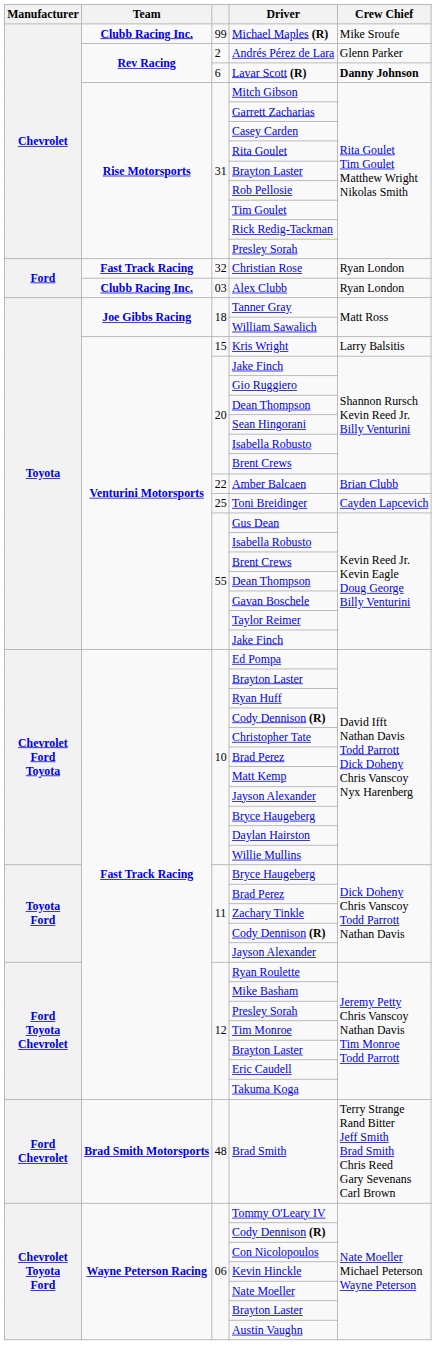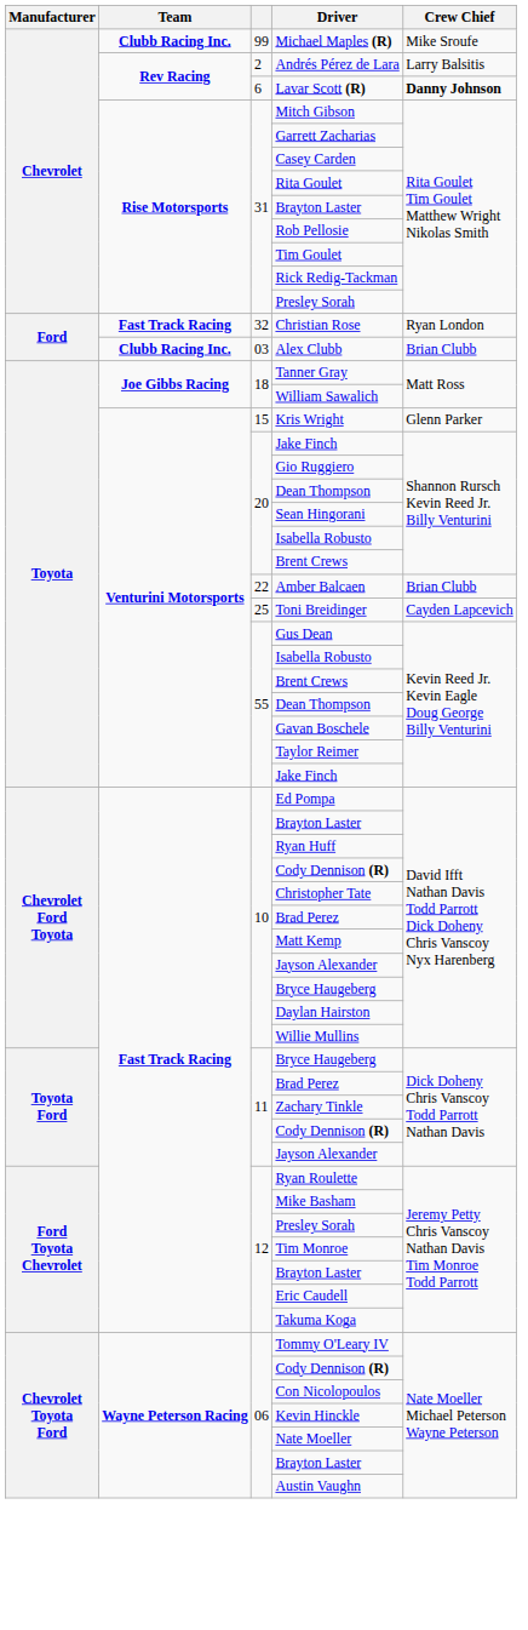 <table class="wikitable" style="font-size: 95%;">
 <tr>
 <th>Manufacturer</th>
 <th>Team</th>
 <th></th>
 <th>Driver</th>
 <th>Crew Chief</th>
 </tr>
 <tr>
 <th rowspan="12"><a href='#'>Chevrolet</a></th>
 <td style="text-align:center;"><strong><a href='#'>Clubb Racing Inc.</a></strong></td>
 <td>99</td>
 <td><a href='#'>Michael Maples</a> <strong>(R)</strong></td>
 <td>Mike Sroufe</td>
 </tr>
 <tr>
 <td rowspan="2" style="text-align:center;"><strong><a href='#'>Rev Racing</a></strong></td>
 <td>2</td>
 <td><a href='#'>Andrés Pérez de Lara</a></td>
-<td>Glenn Parker</td>
+<td>Larry Balsitis</td>
 </tr>
 <tr>
 <td>6</td>
 <td><a href='#'>Lavar Scott</a> <strong>(R)</strong></td>
 <td><strong>Danny Johnson</strong></td>
 </tr>
 <tr>
 <td rowspan=9 style="text-align:center;"><strong><a href='#'>Rise Motorsports</a></strong></td>
 <td rowspan=9>31</td>
 <td><a href='#'>Mitch Gibson</a> <small></small></td>
 <td rowspan=9><a href='#'>Rita Goulet</a> <small></small> <br> <a href='#'>Tim Goulet</a> <small></small> <br> Matthew Wright <small></small> <br> Nikolas Smith <small></small></td>
 </tr>
 <tr>
 <td><a href='#'>Garrett Zacharias</a> <small></small></td>
 </tr>
 <tr>
 <td><a href='#'>Casey Carden</a> <small></small></td>
 </tr>
 <tr>
 <td><a href='#'>Rita Goulet</a> <small></small></td>
 </tr>
 <tr>
 <td><a href='#'>Brayton Laster</a> <small></small></td>
 </tr>
 <tr>
 <td><a href='#'>Rob Pellosie</a> <small></small></td>
 </tr>
 <tr>
 <td><a href='#'>Tim Goulet</a> <small></small></td>
 </tr>
 <tr>
 <td><a href='#'>Rick Redig-Tackman</a> <small></small></td>
 </tr>
 <tr>
 <td><a href='#'>Presley Sorah</a> <small></small></td>
 </tr>
 <tr>
 <th rowspan=2><a href='#'>Ford</a></th>
 <td style="text-align:center;"><strong><a href='#'>Fast Track Racing</a></strong></td>
 <td>32</td>
 <td><a href='#'>Christian Rose</a></td>
 <td>Ryan London</td>
 </tr>
 <tr>
 <td style="text-align:center;"><strong><a href='#'>Clubb Racing Inc.</a></strong></td>
 <td>03</td>
 <td><a href='#'>Alex Clubb</a></td>
-<td>Ryan London</td>
+<td><a href='#'>Brian Clubb</a></td>
 </tr>
 <tr>
 <th rowspan="18"><a href='#'>Toyota</a></th>
 <td rowspan="2" style="text-align:center;"><strong><a href='#'>Joe Gibbs Racing</a></strong></td>
 <td rowspan="2">18</td>
 <td><a href='#'>Tanner Gray</a> <small></small></td>
 <td rowspan="2">Matt Ross</td>
 </tr>
 <tr>
 <td><a href='#'>William Sawalich</a> <small></small></td>
 </tr>
 <tr>
 <td rowspan="16" style="text-align:center;"><strong><a href='#'>Venturini Motorsports</a></strong></td>
 <td>15</td>
 <td><a href='#'>Kris Wright</a></td>
-<td>Larry Balsitis</td>
+<td>Glenn Parker</td>
 </tr>
 <tr>
 <td rowspan=6>20</td>
 <td><a href='#'>Jake Finch</a> <small></small></td>
 <td rowspan=6>Shannon Rursch <small></small> <br> Kevin Reed Jr. <small></small> <br> <a href='#'>Billy Venturini</a> <small></small></td>
 </tr>
 <tr>
 <td><a href='#'>Gio Ruggiero</a> <small></small></td>
 </tr>
 <tr>
 <td><a href='#'>Dean Thompson</a> <small></small></td>
 </tr>
 <tr>
 <td><a href='#'>Sean Hingorani</a> <small></small></td>
 </tr>
 <tr>
 <td><a href='#'>Isabella Robusto</a> <small></small></td>
 </tr>
 <tr>
 <td><a href='#'>Brent Crews</a> <small></small></td>
 </tr>
 <tr>
 <td>22</td>
 <td><a href='#'>Amber Balcaen</a></td>
 <td><a href='#'>Brian Clubb</a></td>
 </tr>
 <tr>
 <td>25</td>
 <td><a href='#'>Toni Breidinger</a></td>
 <td><a href='#'>Cayden Lapcevich</a></td>
 </tr>
 <tr>
 <td rowspan=7>55</td>
 <td><a href='#'>Gus Dean</a> <small></small></td>
 <td rowspan=7>Kevin Reed Jr. <small></small> <br> Kevin Eagle <small></small> <br> <a href='#'>Doug George</a> <small></small> <br> <a href='#'>Billy Venturini</a> <small></small></td>
 </tr>
 <tr>
 <td><a href='#'>Isabella Robusto</a> <small></small></td>
 </tr>
 <tr>
 <td><a href='#'>Brent Crews</a> <small></small></td>
 </tr>
 <tr>
 <td><a href='#'>Dean Thompson</a> <small></small></td>
 </tr>
 <tr>
 <td><a href='#'>Gavan Boschele</a> <small></small></td>
 </tr>
 <tr>
 <td><a href='#'>Taylor Reimer</a> <small></small></td>
 </tr>
 <tr>
 <td><a href='#'>Jake Finch</a> <small></small></td>
 </tr>
 <tr>
 <th rowspan=11><a href='#'>Chevrolet</a> <small></small> <br> <a href='#'>Ford</a> <small></small> <br> <a href='#'>Toyota</a> <small></small></th>
 <td rowspan=23 style="text-align:center;"><strong><a href='#'>Fast Track Racing</a></strong></td>
 <td rowspan=11>10</td>
 <td><a href='#'>Ed Pompa</a> <small></small></td>
 <td rowspan=11>David Ifft <small></small> <br> Nathan Davis <small></small> <br> <a href='#'>Todd Parrott</a> <small></small> <br> <a href='#'>Dick Doheny</a> <small></small> <br> Chris Vanscoy <small></small> <br> Nyx Harenberg <small></small></td>
 </tr>
 <tr>
 <td><a href='#'>Brayton Laster</a> <small></small></td>
 </tr>
 <tr>
 <td><a href='#'>Ryan Huff</a> <small></small></td>
 </tr>
 <tr>
 <td><a href='#'>Cody Dennison</a> <strong>(R)</strong> <small></small></td>
 </tr>
 <tr>
 <td><a href='#'>Christopher Tate</a> <small></small></td>
 </tr>
 <tr>
 <td><a href='#'>Brad Perez</a> <small></small></td>
 </tr>
 <tr>
 <td><a href='#'>Matt Kemp</a> <small></small></td>
 </tr>
 <tr>
 <td><a href='#'>Jayson Alexander</a> <small></small></td>
 </tr>
 <tr>
 <td><a href='#'>Bryce Haugeberg</a> <small></small></td>
 </tr>
 <tr>
 <td><a href='#'>Daylan Hairston</a> <small></small></td>
 </tr>
 <tr>
 <td><a href='#'>Willie Mullins</a> <small></small></td>
 </tr>
 <tr>
 <th rowspan=5><a href='#'>Toyota</a> <small></small> <br> <a href='#'>Ford</a> <small></small></th>
 <td rowspan=5>11</td>
 <td><a href='#'>Bryce Haugeberg</a> <small></small></td>
 <td rowspan=5><a href='#'>Dick Doheny</a> <small></small> <br> Chris Vanscoy <small></small> <br> <a href='#'>Todd Parrott</a> <small></small> <br> Nathan Davis <small></small></td>
 </tr>
 <tr>
 <td><a href='#'>Brad Perez</a> <small></small></td>
 </tr>
 <tr>
 <td><a href='#'>Zachary Tinkle</a> <small></small></td>
 </tr>
 <tr>
 <td><a href='#'>Cody Dennison</a> <strong>(R)</strong> <small></small></td>
 </tr>
 <tr>
 <td><a href='#'>Jayson Alexander</a> <small></small></td>
 </tr>
 <tr>
 <th rowspan=7><a href='#'>Ford</a> <small></small> <br> <a href='#'>Toyota</a> <small></small> <br> <a href='#'>Chevrolet</a> <small></small></th>
 <td rowspan=7>12</td>
 <td><a href='#'>Ryan Roulette</a> <small></small></td>
 <td rowspan=7><a href='#'>Jeremy Petty</a> <small></small> <br> Chris Vanscoy <small></small> <br> Nathan Davis <small></small> <br> <a href='#'>Tim Monroe</a> <small></small> <br> <a href='#'>Todd Parrott</a> <small></small></td>
 </tr>
 <tr>
 <td><a href='#'>Mike Basham</a> <small></small></td>
 </tr>
 <tr>
 <td><a href='#'>Presley Sorah</a> <small></small></td>
 </tr>
 <tr>
 <td><a href='#'>Tim Monroe</a> <small></small></td>
 </tr>
 <tr>
 <td><a href='#'>Brayton Laster</a> <small></small></td>
 </tr>
 <tr>
 <td><a href='#'>Eric Caudell</a> <small></small></td>
 </tr>
 <tr>
 <td><a href='#'>Takuma Koga</a> <small></small></td>
 </tr>
 <tr>
-<th><a href='#'>Ford</a> <small></small> <br> <a href='#'>Chevrolet</a> <small></small></th>
-<td style="text-align:center;"><strong><a href='#'>Brad Smith Motorsports</a></strong></td>
-<td>48</td>
-<td><a href='#'>Brad Smith</a></td>
-<td>Terry Strange <small></small> <br> Rand Bitter <small></small> <br> <a href='#'>Jeff Smith</a> <small></small> <br> <a href='#'>Brad Smith</a> <small></small> <br> Chris Reed <small></small> <br> Gary Sevenans <small></small> <br> Carl Brown <small></small></td>
-</tr>
-<tr>
 <th rowspan=7><a href='#'>Chevrolet</a> <small></small> <br> <a href='#'>Toyota</a> <small></small> <br> <a href='#'>Ford</a> <small></small></th>
 <td rowspan=7 style="text-align:center;"><strong><a href='#'>Wayne Peterson Racing</a></strong></td>
 <td rowspan=7>06</td>
 <td><a href='#'>Tommy O'Leary IV</a> <small></small></td>
 <td rowspan=7><a href='#'>Nate Moeller</a> <small></small> <br> Michael Peterson <small></small> <br> <a href='#'>Wayne Peterson</a> <small></small></td>
 </tr>
 <tr>
 <td><a href='#'>Cody Dennison</a> <strong>(R)</strong> <small></small></td>
 </tr>
 <tr>
 <td><a href='#'>Con Nicolopoulos</a> <small></small></td>
 </tr>
 <tr>
 <td><a href='#'>Kevin Hinckle</a> <small></small></td>
 </tr>
 <tr>
 <td><a href='#'>Nate Moeller</a> <small></small></td>
 </tr>
 <tr>
 <td><a href='#'>Brayton Laster</a> <small></small></td>
 </tr>
 <tr>
 <td><a href='#'>Austin Vaughn</a> <small></small></td>
 </tr>
 </table>
